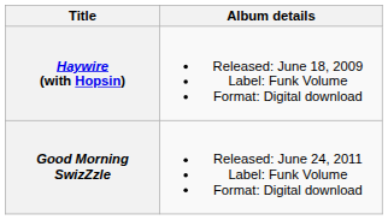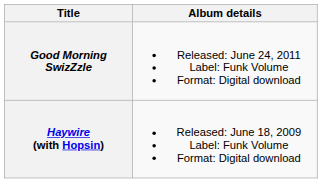 <table class="wikitable plainrowheaders" style="text-align:center;">
 <tr>
 <th scope="col" style="width:11em;">Title</th>
 <th scope="col" style="width:16em;">Album details</th>
 </tr>
 <tr>
+<th scope="row"><em>Good Morning SwizZzle</em></th>
+<td><br><ul><li>Released: June 24, 2011</li><li>Label: Funk Volume</li><li>Format: Digital download</li></ul></td>
+</tr>
+<tr>
 <th scope="row"><em><a href='#'>Haywire</a></em><br><span>(with <a href='#'>Hopsin</a>)</span></th>
 <td><br><ul><li>Released: June 18, 2009</li><li>Label: Funk Volume</li><li>Format: Digital download</li></ul></td>
 </tr>
-<tr>
-<th scope="row"><em>Good Morning SwizZzle</em></th>
-<td><br><ul><li>Released: June 24, 2011</li><li>Label: Funk Volume</li><li>Format: Digital download</li></ul></td>
-</tr>
 </table>
